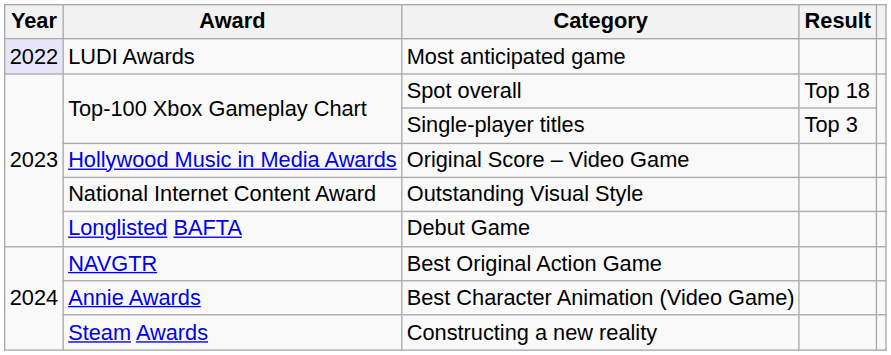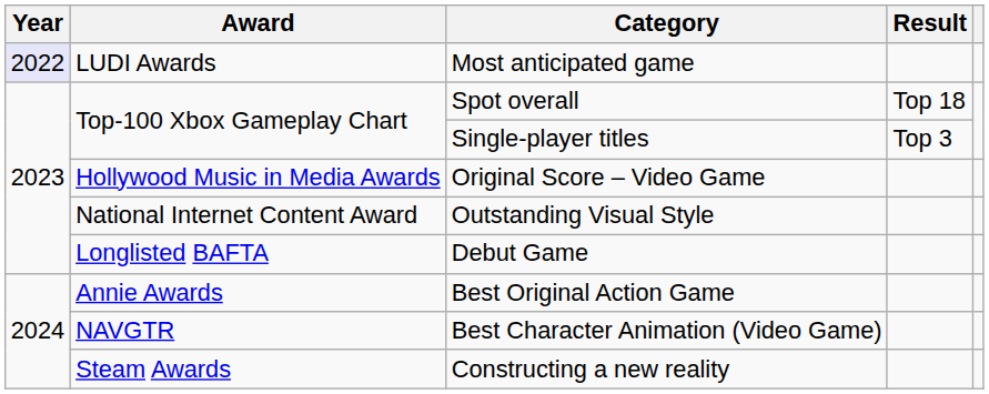 <table class="wikitable">
 <tr>
 <th>Year</th>
 <th>Award</th>
 <th>Category</th>
 <th>Result</th>
 <th></th>
 </tr>
 <tr>
 <td style="background: lavender;">2022</td>
 <td>LUDI Awards</td>
 <td>Most anticipated game</td>
 <td></td>
 <td></td>
 </tr>
 <tr>
 <td rowspan="5">2023</td>
 <td rowspan="2">Top-100 Xbox Gameplay Chart</td>
 <td>Spot overall</td>
 <td>Top 18</td>
 <td rowspan="2"></td>
 </tr>
 <tr>
 <td>Single-player titles</td>
 <td>Top 3</td>
 </tr>
 <tr>
 <td><a href='#'>Hollywood Music in Media Awards</a></td>
 <td>Original Score – Video Game</td>
 <td></td>
 <td></td>
 </tr>
 <tr>
 <td>National Internet Content Award</td>
 <td>Outstanding Visual Style</td>
 <td></td>
 <td></td>
 </tr>
 <tr>
 <td><a href='#'>Longlisted</a> <a href='#'>BAFTA</a></td>
 <td>Debut Game</td>
 <td></td>
 <td></td>
 </tr>
 <tr>
 <td rowspan="3">2024</td>
-<td><a href='#'>NAVGTR</a></td>
+<td><a href='#'>Annie Awards</a></td>
 <td>Best Original Action Game</td>
 <td></td>
 <td></td>
 </tr>
 <tr>
-<td><a href='#'>Annie Awards</a></td>
+<td><a href='#'>NAVGTR</a></td>
 <td>Best Character Animation (Video Game)</td>
 <td></td>
 <td></td>
 </tr>
 <tr>
 <td><a href='#'>Steam</a> <a href='#'>Awards</a></td>
 <td>Constructing a new reality</td>
 <td></td>
 <td></td>
 </tr>
 </table>
